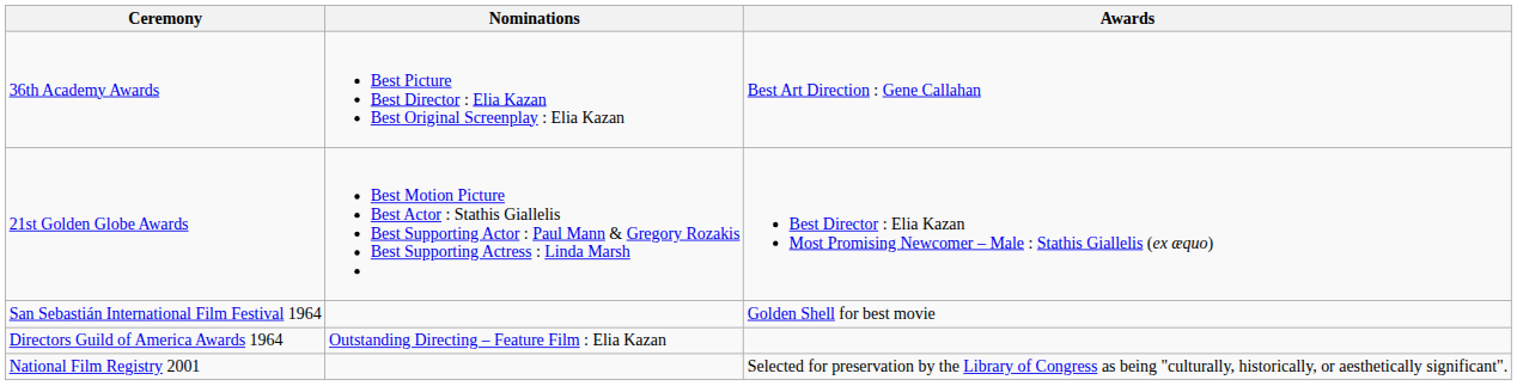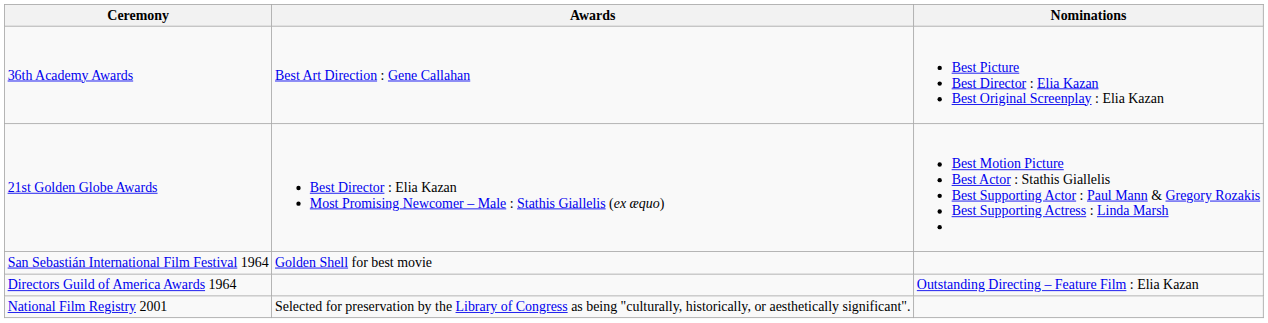 <table class=wikitable>
 <tr>
 <th>Ceremony</th>
+<th>Awards</th>
 <th>Nominations</th>
-<th>Awards</th>
 </tr>
 <tr>
 <td><a href='#'>36th Academy Awards</a></td>
+<td><a href='#'>Best Art Direction</a> : <a href='#'>Gene Callahan</a></td>
 <td><br><ul><li><a href='#'>Best Picture</a></li><li><a href='#'>Best Director</a> : <a href='#'>Elia Kazan</a></li><li><a href='#'>Best Original Screenplay</a> : Elia Kazan</li></ul></td>
-<td><a href='#'>Best Art Direction</a> : <a href='#'>Gene Callahan</a></td>
 </tr>
 <tr>
 <td><a href='#'>21st Golden Globe Awards</a></td>
+<td><br><ul><li><a href='#'>Best Director</a> : Elia Kazan</li><li><a href='#'>Most Promising Newcomer – Male</a> : <a href='#'>Stathis Giallelis</a> (<em>ex æquo</em>)</li></ul></td>
 <td><br><ul><li><a href='#'>Best Motion Picture</a></li><li><a href='#'>Best Actor</a> : Stathis Giallelis</li><li><a href='#'>Best Supporting Actor</a> : <a href='#'>Paul Mann</a> & <a href='#'>Gregory Rozakis</a></li><li><a href='#'>Best Supporting Actress</a> : <a href='#'>Linda Marsh</a></li><li></li></ul></td>
-<td><br><ul><li><a href='#'>Best Director</a> : Elia Kazan</li><li><a href='#'>Most Promising Newcomer – Male</a> : <a href='#'>Stathis Giallelis</a> (<em>ex æquo</em>)</li></ul></td>
 </tr>
 <tr>
 <td><a href='#'>San Sebastián International Film Festival</a> 1964</td>
+<td><a href='#'>Golden Shell</a> for best movie</td>
 <td></td>
-<td><a href='#'>Golden Shell</a> for best movie</td>
 </tr>
 <tr>
 <td><a href='#'>Directors Guild of America Awards</a> 1964</td>
+<td></td>
 <td><a href='#'>Outstanding Directing – Feature Film</a> : Elia Kazan</td>
-<td></td>
 </tr>
 <tr>
 <td><a href='#'>National Film Registry</a> 2001</td>
+<td>Selected for preservation by the <a href='#'>Library of Congress</a> as being "culturally, historically, or aesthetically significant".</td>
 <td></td>
-<td>Selected for preservation by the <a href='#'>Library of Congress</a> as being "culturally, historically, or aesthetically significant".</td>
 </tr>
 </table>
